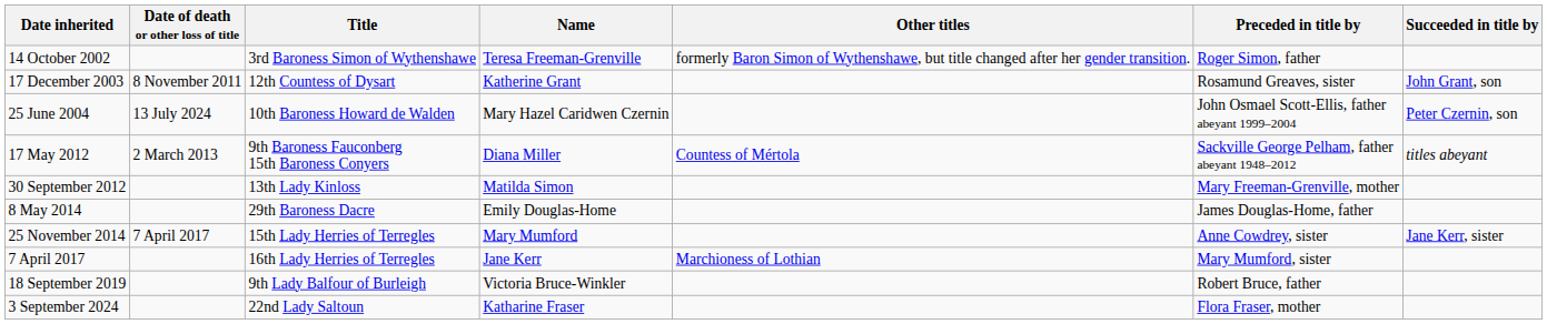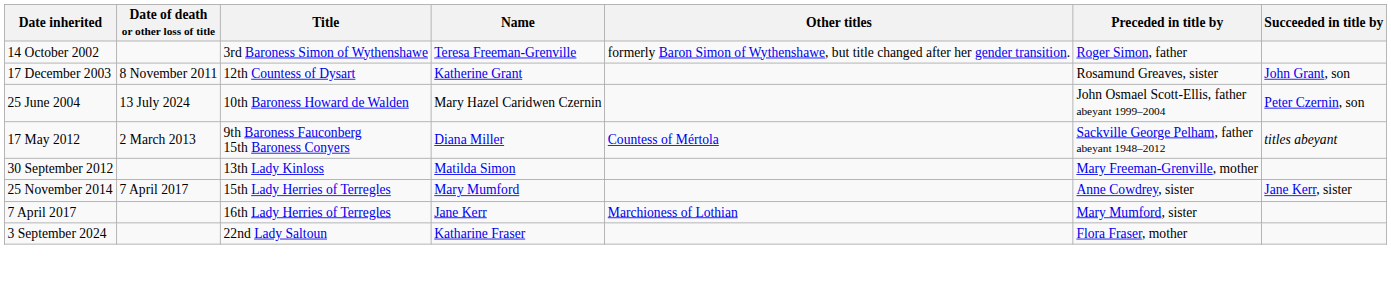 <table Class="wikitable" align="center">
 <tr>
 <th>Date inherited</th>
 <th>Date of death<br><small>or other loss of title</small></th>
 <th>Title</th>
 <th>Name</th>
 <th>Other titles</th>
 <th>Preceded in title by</th>
 <th>Succeeded in title by</th>
 </tr>
 <tr>
 <td>14 October 2002</td>
 <td></td>
 <td>3rd <a href='#'>Baroness Simon of Wythenshawe</a></td>
 <td><a href='#'>Teresa Freeman-Grenville</a></td>
 <td>formerly <a href='#'>Baron Simon of Wythenshawe</a>, but title changed after her <a href='#'>gender transition</a>.</td>
 <td><a href='#'>Roger Simon</a>, father</td>
 <td></td>
 </tr>
 <tr>
 <td>17 December 2003</td>
 <td>8 November 2011</td>
 <td>12th <a href='#'>Countess of Dysart</a></td>
 <td><a href='#'>Katherine Grant</a></td>
 <td></td>
 <td>Rosamund Greaves, sister</td>
 <td><a href='#'>John Grant</a>, son</td>
 </tr>
 <tr>
 <td>25 June 2004</td>
 <td>13 July 2024</td>
 <td>10th <a href='#'>Baroness Howard de Walden</a></td>
 <td>Mary Hazel Caridwen Czernin</td>
 <td></td>
 <td>John Osmael Scott-Ellis, father<br><small>abeyant 1999–2004</small></td>
 <td><a href='#'>Peter Czernin</a>, son</td>
 </tr>
 <tr>
 <td>17 May 2012</td>
 <td>2 March 2013</td>
 <td>9th <a href='#'>Baroness Fauconberg</a><br>15th <a href='#'>Baroness Conyers</a></td>
 <td><a href='#'>Diana Miller</a></td>
 <td><a href='#'>Countess of Mértola</a></td>
 <td><a href='#'>Sackville George Pelham</a>, father<br><small>abeyant 1948–2012</small></td>
 <td><em>titles abeyant</em></td>
 </tr>
 <tr>
 <td>30 September 2012</td>
 <td></td>
 <td>13th <a href='#'>Lady Kinloss</a></td>
 <td><a href='#'>Matilda Simon</a></td>
 <td></td>
 <td><a href='#'>Mary Freeman-Grenville</a>, mother</td>
 <td></td>
 </tr>
 <tr>
-<td>8 May 2014</td>
-<td></td>
-<td>29th <a href='#'>Baroness Dacre</a></td>
-<td>Emily Douglas-Home</td>
-<td></td>
-<td>James Douglas-Home, father</td>
-<td></td>
-</tr>
-<tr>
 <td>25 November 2014</td>
 <td>7 April 2017</td>
 <td>15th <a href='#'>Lady Herries of Terregles</a></td>
 <td><a href='#'>Mary Mumford</a></td>
 <td></td>
 <td><a href='#'>Anne Cowdrey</a>, sister</td>
 <td><a href='#'>Jane Kerr</a>, sister</td>
 </tr>
 <tr>
 <td>7 April 2017</td>
 <td></td>
 <td>16th <a href='#'>Lady Herries of Terregles</a></td>
 <td><a href='#'>Jane Kerr</a></td>
 <td><a href='#'>Marchioness of Lothian</a></td>
 <td><a href='#'>Mary Mumford</a>, sister</td>
 <td></td>
 </tr>
 <tr>
-<td>18 September 2019</td>
-<td></td>
-<td>9th <a href='#'>Lady Balfour of Burleigh</a></td>
-<td>Victoria Bruce-Winkler</td>
-<td></td>
-<td>Robert Bruce, father</td>
-<td></td>
-</tr>
-<tr>
 <td>3 September 2024</td>
 <td></td>
 <td>22nd <a href='#'>Lady Saltoun</a></td>
 <td><a href='#'>Katharine Fraser</a></td>
 <td></td>
 <td><a href='#'>Flora Fraser</a>, mother</td>
 <td></td>
 </tr>
 </table>
